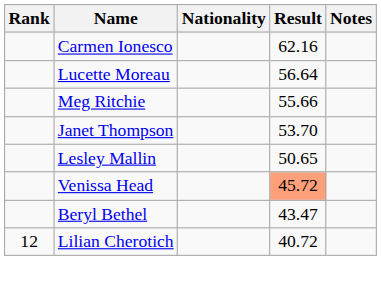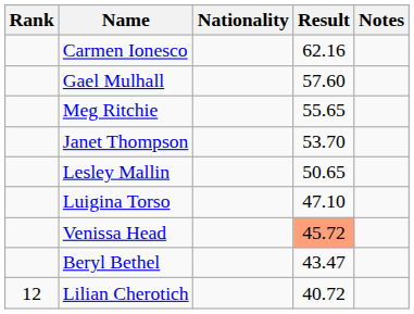 <table class="wikitable sortable" style=" text-align:center">
 <tr>
 <th>Rank</th>
 <th>Name</th>
 <th>Nationality</th>
 <th>Result</th>
 <th>Notes</th>
 </tr>
 <tr>
 <td></td>
 <td align=left><a href='#'>Carmen Ionesco</a></td>
 <td align=left></td>
 <td>62.16</td>
 <td></td>
 </tr>
 <tr>
 <td></td>
-<td align=left><a href='#'>Lucette Moreau</a></td>
+<td align=left><a href='#'>Gael Mulhall</a></td>
 <td align=left></td>
-<td>56.64</td>
+<td>57.60</td>
 <td></td>
 </tr>
 <tr>
 <td></td>
 <td align=left><a href='#'>Meg Ritchie</a></td>
 <td align=left></td>
-<td>55.66</td>
+<td>55.65</td>
 <td></td>
 </tr>
 <tr>
 <td></td>
 <td align=left><a href='#'>Janet Thompson</a></td>
 <td align=left></td>
 <td>53.70</td>
 <td></td>
 </tr>
 <tr>
 <td></td>
 <td align=left><a href='#'>Lesley Mallin</a></td>
 <td align=left></td>
 <td>50.65</td>
+<td></td>
+</tr>
+<tr>
+<td></td>
+<td align=left><a href='#'>Luigina Torso</a></td>
+<td align=left></td>
+<td>47.10</td>
 <td></td>
 </tr>
 <tr>
 <td></td>
 <td align=left><a href='#'>Venissa Head</a></td>
 <td align=left></td>
 <td style="background: lightsalmon;">45.72</td>
 <td></td>
 </tr>
 <tr>
 <td></td>
 <td align=left><a href='#'>Beryl Bethel</a></td>
 <td align=left></td>
 <td>43.47</td>
 <td></td>
 </tr>
 <tr>
 <td>12</td>
 <td align=left><a href='#'>Lilian Cherotich</a></td>
 <td align=left></td>
 <td>40.72</td>
 <td></td>
 </tr>
 </table>
